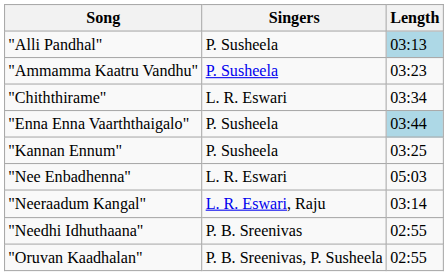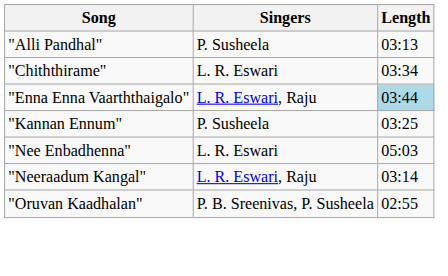 <table class="wikitable" style="font-size:95%;">
 <tr>
 <th>Song</th>
 <th>Singers</th>
 <th>Length</th>
 </tr>
 <tr>
 <td>"Alli Pandhal"</td>
 <td>P. Susheela</td>
-<td style="background: lightblue;">03:13</td>
-</tr>
-<tr>
-<td>"Ammamma Kaatru Vandhu"</td>
-<td><a href='#'>P. Susheela</a></td>
-<td>03:23</td>
+<td>03:13</td>
 </tr>
 <tr>
 <td>"Chiththirame"</td>
 <td>L. R. Eswari</td>
 <td>03:34</td>
 </tr>
 <tr>
 <td>"Enna Enna Vaarththaigalo"</td>
-<td>P. Susheela</td>
+<td><a href='#'>L. R. Eswari</a>, Raju</td>
 <td style="background: lightblue;">03:44</td>
 </tr>
 <tr>
 <td>"Kannan Ennum"</td>
 <td>P. Susheela</td>
 <td>03:25</td>
 </tr>
 <tr>
 <td>"Nee Enbadhenna"</td>
 <td>L. R. Eswari</td>
 <td>05:03</td>
 </tr>
 <tr>
 <td>"Neeraadum Kangal"</td>
 <td><a href='#'>L. R. Eswari</a>, Raju</td>
 <td>03:14</td>
 </tr>
 <tr>
-<td>"Needhi Idhuthaana"</td>
-<td>P. B. Sreenivas</td>
-<td>02:55</td>
-</tr>
-<tr>
 <td>"Oruvan Kaadhalan"</td>
 <td>P. B. Sreenivas, P. Susheela</td>
 <td>02:55</td>
 </tr>
 </table>
